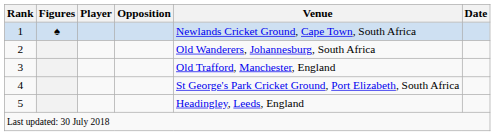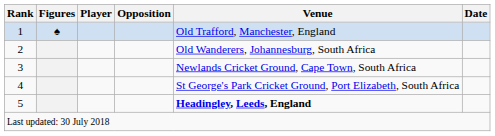 <table class="wikitable plainrowheaders sortable">
 <tr>
 <th scope=col>Rank</th>
 <th scope=col>Figures</th>
 <th scope=col>Player</th>
 <th scope=col>Opposition</th>
 <th scope=col>Venue</th>
 <th scope=col>Date</th>
 </tr>
 <tr bgcolor=#cee0f2>
 <td align=center>1</td>
 <th scope=row style="background:#cee0f2; text-align:center;"> ♠</th>
 <td></td>
 <td></td>
-<td><a href='#'>Newlands Cricket Ground</a>, <a href='#'>Cape Town</a>, South Africa</td>
+<td><a href='#'>Old Trafford</a>, <a href='#'>Manchester</a>, England</td>
 <td><a href='#'></a></td>
 </tr>
 <tr>
 <td align=center>2</td>
 <th scope=row style=text-align:center;></th>
 <td></td>
 <td></td>
 <td><a href='#'>Old Wanderers</a>, <a href='#'>Johannesburg</a>, South Africa</td>
 <td><a href='#'></a></td>
 </tr>
 <tr>
 <td align=center>3</td>
 <th scope=row style=text-align:center;></th>
 <td></td>
 <td></td>
-<td><a href='#'>Old Trafford</a>, <a href='#'>Manchester</a>, England</td>
+<td><a href='#'>Newlands Cricket Ground</a>, <a href='#'>Cape Town</a>, South Africa</td>
 <td><a href='#'></a></td>
 </tr>
 <tr>
 <td align=center>4</td>
 <th scope=row style=text-align:center;></th>
 <td></td>
 <td></td>
 <td><a href='#'>St George's Park Cricket Ground</a>, <a href='#'>Port Elizabeth</a>, South Africa</td>
 <td><a href='#'></a></td>
 </tr>
 <tr>
 <td align=center>5</td>
 <th scope=row style=text-align:center;></th>
 <td></td>
 <td></td>
-<td><a href='#'>Headingley</a>, <a href='#'>Leeds</a>, England</td>
+<td><strong><a href='#'>Headingley</a>, <a href='#'>Leeds</a>, England</strong></td>
 <td><a href='#'></a></td>
 </tr>
 <tr class=sortbottom>
 <td colspan=6><small>Last updated: 30 July 2018</small></td>
 </tr>
 </table>
